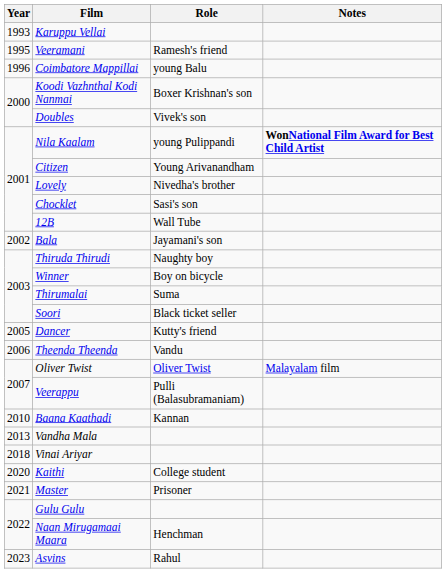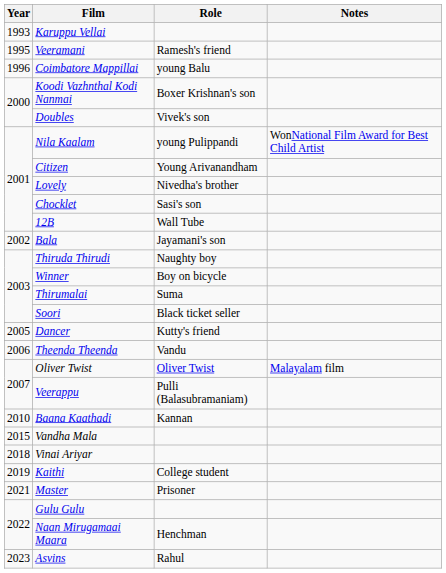 <table class="wikitable sortable">
 <tr>
 <th>Year</th>
 <th>Film</th>
 <th>Role</th>
 <th class="unsortable">Notes</th>
 </tr>
 <tr>
 <td>1993</td>
 <td><em><a href='#'>Karuppu Vellai</a></em></td>
 <td></td>
 <td></td>
 </tr>
 <tr>
 <td>1995</td>
 <td><em><a href='#'>Veeramani</a></em></td>
 <td>Ramesh's friend</td>
 <td></td>
 </tr>
 <tr>
 <td>1996</td>
 <td><em><a href='#'>Coimbatore Mappillai</a></em></td>
 <td>young Balu</td>
 <td></td>
 </tr>
 <tr>
 <td rowspan="2">2000</td>
 <td><em><a href='#'>Koodi Vazhnthal Kodi Nanmai</a></em></td>
 <td>Boxer Krishnan's son</td>
 <td></td>
 </tr>
 <tr>
 <td><em><a href='#'>Doubles</a></em></td>
 <td>Vivek's son</td>
 <td></td>
 </tr>
 <tr>
 <td rowspan="5">2001</td>
 <td><em><a href='#'>Nila Kaalam</a></em></td>
 <td>young Pulippandi</td>
-<td><strong>Won<a href='#'>National Film Award for Best Child Artist</a></strong></td>
+<td>Won<a href='#'>National Film Award for Best Child Artist</a></td>
 </tr>
 <tr>
 <td><em><a href='#'>Citizen</a></em></td>
 <td>Young Arivanandham</td>
 <td></td>
 </tr>
 <tr>
 <td><em><a href='#'>Lovely</a></em></td>
 <td>Nivedha's brother</td>
 <td></td>
 </tr>
 <tr>
 <td><em><a href='#'>Chocklet</a></em></td>
 <td>Sasi's son</td>
 <td></td>
 </tr>
 <tr>
 <td><em><a href='#'>12B</a></em></td>
 <td>Wall Tube</td>
 <td></td>
 </tr>
 <tr>
 <td>2002</td>
 <td><em><a href='#'>Bala</a></em></td>
 <td>Jayamani's son</td>
 <td></td>
 </tr>
 <tr>
 <td rowspan="4">2003</td>
 <td><em><a href='#'>Thiruda Thirudi</a></em></td>
 <td>Naughty boy</td>
 <td></td>
 </tr>
 <tr>
 <td><em><a href='#'>Winner</a></em></td>
 <td>Boy on bicycle</td>
 <td></td>
 </tr>
 <tr>
 <td><em><a href='#'>Thirumalai</a></em></td>
 <td>Suma</td>
 <td></td>
 </tr>
 <tr>
 <td><em><a href='#'>Soori</a></em></td>
 <td>Black ticket seller</td>
 <td></td>
 </tr>
 <tr>
 <td>2005</td>
 <td><em><a href='#'>Dancer</a></em></td>
 <td>Kutty's friend</td>
 <td></td>
 </tr>
 <tr>
 <td>2006</td>
 <td><em><a href='#'>Theenda Theenda</a></em></td>
 <td>Vandu</td>
 <td></td>
 </tr>
 <tr>
 <td rowspan="2">2007</td>
 <td><em>Oliver Twist</em></td>
 <td><a href='#'>Oliver Twist</a></td>
 <td><a href='#'>Malayalam</a> film</td>
 </tr>
 <tr>
 <td><em><a href='#'>Veerappu</a></em></td>
 <td>Pulli (Balasubramaniam)</td>
 <td></td>
 </tr>
 <tr>
 <td>2010</td>
 <td><em><a href='#'>Baana Kaathadi</a></em></td>
 <td>Kannan</td>
 <td></td>
 </tr>
 <tr>
-<td>2013</td>
+<td>2015</td>
 <td><em>Vandha Mala</em></td>
 <td></td>
 <td></td>
 </tr>
 <tr>
 <td>2018</td>
 <td><em>Vinai Ariyar</em></td>
 <td></td>
 <td></td>
 </tr>
 <tr>
-<td>2020</td>
+<td>2019</td>
 <td><em><a href='#'>Kaithi</a></em></td>
 <td>College student</td>
 <td></td>
 </tr>
 <tr>
 <td>2021</td>
 <td><em><a href='#'>Master</a></em></td>
 <td>Prisoner</td>
 <td></td>
 </tr>
 <tr>
 <td rowspan="2">2022</td>
 <td><em><a href='#'>Gulu Gulu</a></em></td>
 <td></td>
 <td></td>
 </tr>
 <tr>
 <td><em><a href='#'>Naan Mirugamaai Maara</a></em></td>
 <td>Henchman</td>
 <td></td>
 </tr>
 <tr>
 <td>2023</td>
 <td><a href='#'><em>Asvins</em></a></td>
 <td>Rahul</td>
 <td></td>
 </tr>
 </table>
